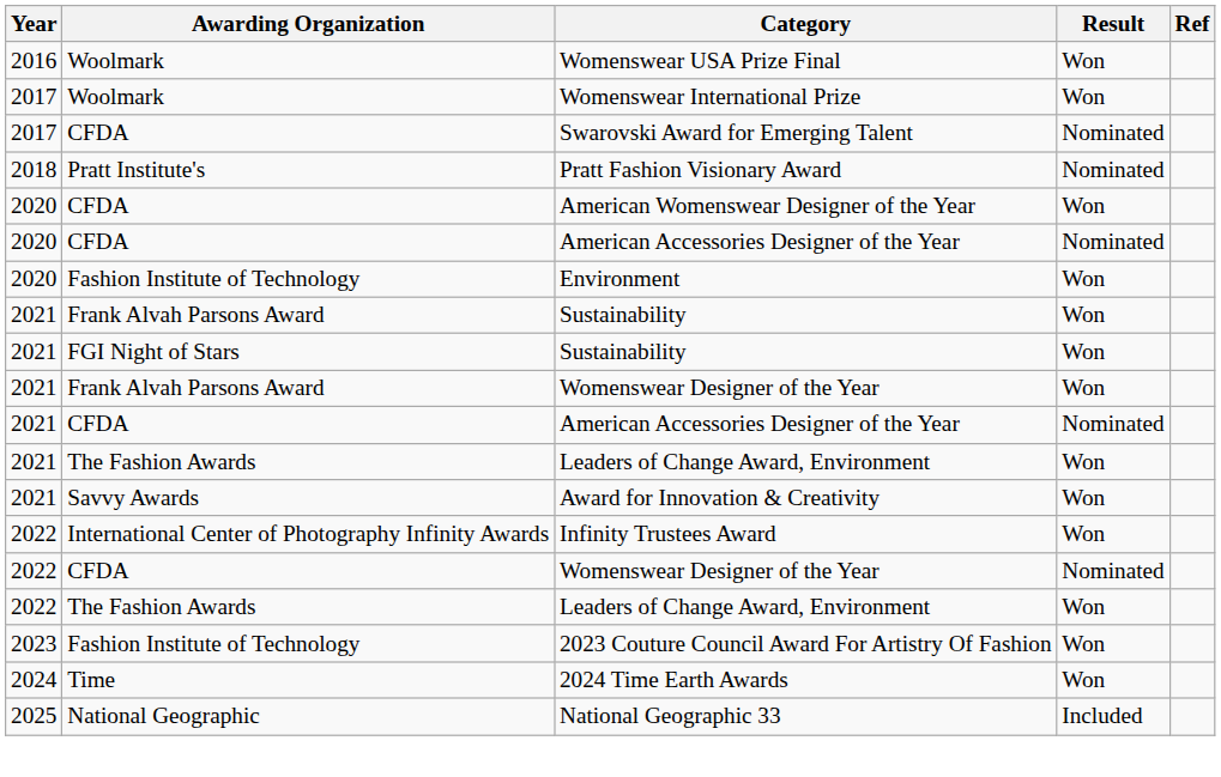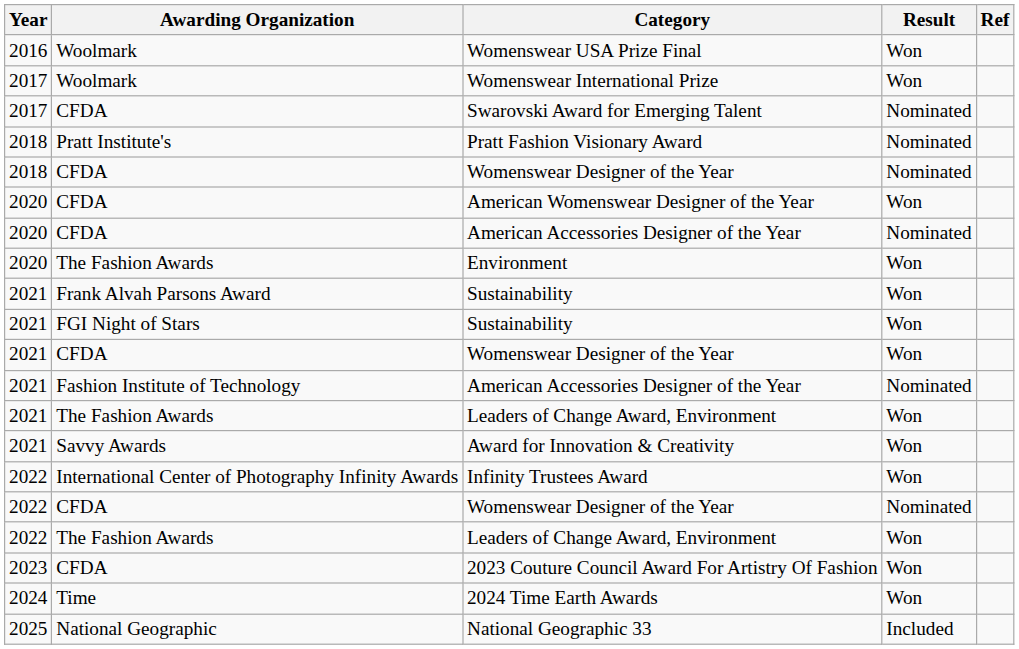 <table class="wikitable">
 <tr>
 <th>Year</th>
 <th>Awarding Organization</th>
 <th>Category</th>
 <th>Result</th>
 <th>Ref</th>
 </tr>
 <tr>
 <td>2016</td>
 <td>Woolmark</td>
 <td>Womenswear USA Prize Final</td>
 <td>Won</td>
 <td></td>
 </tr>
 <tr>
 <td>2017</td>
 <td>Woolmark</td>
 <td>Womenswear International Prize</td>
 <td>Won</td>
 <td></td>
 </tr>
 <tr>
 <td>2017</td>
 <td>CFDA</td>
 <td>Swarovski Award for Emerging Talent</td>
 <td>Nominated</td>
 <td></td>
 </tr>
 <tr>
 <td>2018</td>
 <td>Pratt Institute's</td>
 <td>Pratt Fashion Visionary Award</td>
 <td>Nominated</td>
 <td></td>
 </tr>
 <tr>
+<td>2018</td>
+<td>CFDA</td>
+<td>Womenswear Designer of the Year</td>
+<td>Nominated</td>
+<td></td>
+</tr>
+<tr>
 <td>2020</td>
 <td>CFDA</td>
 <td>American Womenswear Designer of the Year</td>
 <td>Won</td>
 <td></td>
 </tr>
 <tr>
 <td>2020</td>
 <td>CFDA</td>
 <td>American Accessories Designer of the Year</td>
 <td>Nominated</td>
 <td></td>
 </tr>
 <tr>
 <td>2020</td>
-<td>Fashion Institute of Technology</td>
+<td>The Fashion Awards</td>
 <td>Environment</td>
 <td>Won</td>
 <td></td>
 </tr>
 <tr>
 <td>2021</td>
 <td>Frank Alvah Parsons Award</td>
 <td>Sustainability</td>
 <td>Won</td>
 <td></td>
 </tr>
 <tr>
 <td>2021</td>
 <td>FGI Night of Stars</td>
 <td>Sustainability</td>
 <td>Won</td>
 <td></td>
 </tr>
 <tr>
 <td>2021</td>
-<td>Frank Alvah Parsons Award</td>
+<td>CFDA</td>
 <td>Womenswear Designer of the Year</td>
 <td>Won</td>
 <td></td>
 </tr>
 <tr>
 <td>2021</td>
-<td>CFDA</td>
+<td>Fashion Institute of Technology</td>
 <td>American Accessories Designer of the Year</td>
 <td>Nominated</td>
 <td></td>
 </tr>
 <tr>
 <td>2021</td>
 <td>The Fashion Awards</td>
 <td>Leaders of Change Award, Environment</td>
 <td>Won</td>
 <td></td>
 </tr>
 <tr>
 <td>2021</td>
 <td>Savvy Awards</td>
 <td>Award for Innovation & Creativity</td>
 <td>Won</td>
 <td></td>
 </tr>
 <tr>
 <td>2022</td>
 <td>International Center of Photography Infinity Awards</td>
 <td>Infinity Trustees Award</td>
 <td>Won</td>
 <td></td>
 </tr>
 <tr>
 <td>2022</td>
 <td>CFDA</td>
 <td>Womenswear Designer of the Year</td>
 <td>Nominated</td>
 <td></td>
 </tr>
 <tr>
 <td>2022</td>
 <td>The Fashion Awards</td>
 <td>Leaders of Change Award, Environment</td>
 <td>Won</td>
 <td></td>
 </tr>
 <tr>
 <td>2023</td>
-<td>Fashion Institute of Technology</td>
+<td>CFDA</td>
 <td>2023 Couture Council Award For Artistry Of Fashion</td>
 <td>Won</td>
 <td></td>
 </tr>
 <tr>
 <td>2024</td>
 <td>Time</td>
 <td>2024 Time Earth Awards</td>
 <td>Won</td>
 <td></td>
 </tr>
 <tr>
 <td>2025</td>
 <td>National Geographic</td>
 <td>National Geographic 33</td>
 <td>Included</td>
 <td></td>
 </tr>
 </table>
